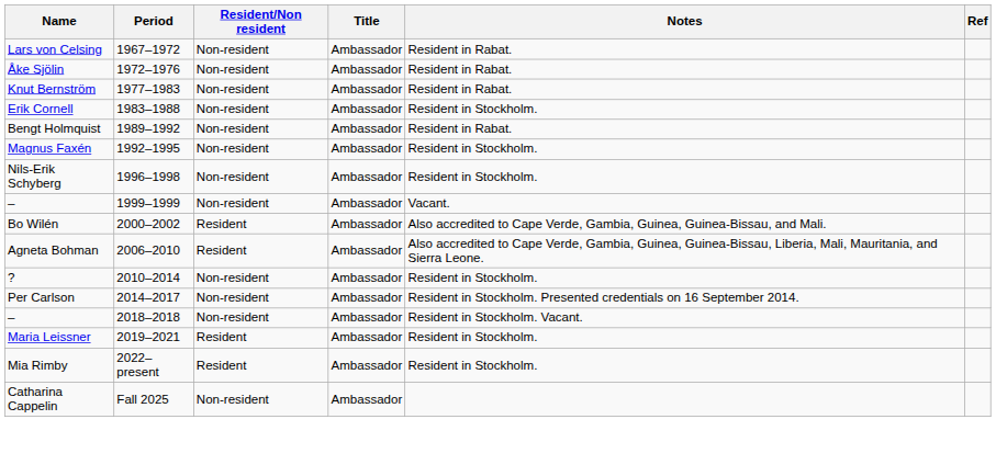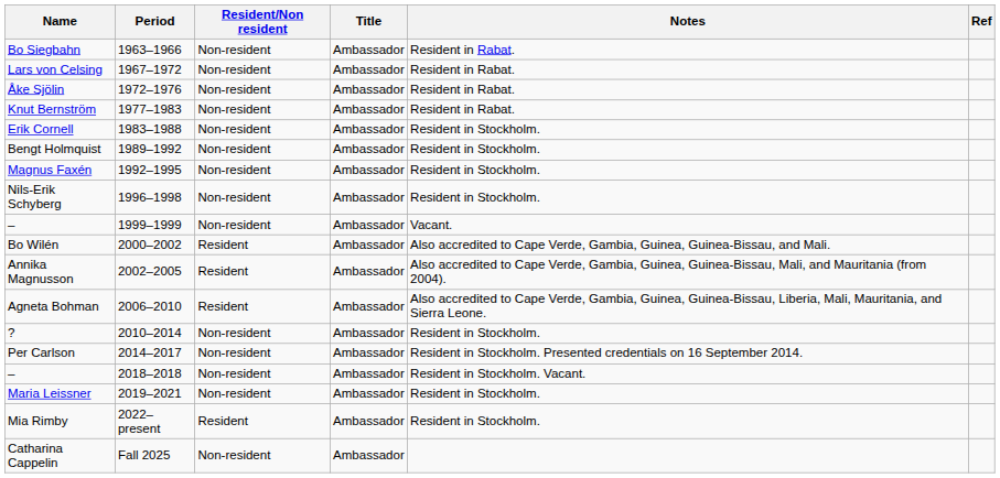 <table class="wikitable">
 <tr>
 <th>Name</th>
 <th>Period</th>
 <th><a href='#'>Resident/Non resident</a></th>
 <th>Title</th>
 <th>Notes</th>
 <th>Ref</th>
+</tr>
+<tr>
+<td><a href='#'>Bo Siegbahn</a></td>
+<td>1963–1966</td>
+<td> Non-resident</td>
+<td>Ambassador</td>
+<td>Resident in <a href='#'>Rabat</a>.</td>
+<td></td>
 </tr>
 <tr>
 <td><a href='#'>Lars von Celsing</a></td>
 <td>1967–1972</td>
 <td> Non-resident</td>
 <td>Ambassador</td>
 <td>Resident in Rabat.</td>
 <td></td>
 </tr>
 <tr>
 <td><a href='#'>Åke Sjölin</a></td>
 <td>1972–1976</td>
 <td> Non-resident</td>
 <td>Ambassador</td>
 <td>Resident in Rabat.</td>
 <td></td>
 </tr>
 <tr>
 <td><a href='#'>Knut Bernström</a></td>
 <td>1977–1983</td>
 <td> Non-resident</td>
 <td>Ambassador</td>
 <td>Resident in Rabat.</td>
 <td></td>
 </tr>
 <tr>
 <td><a href='#'>Erik Cornell</a></td>
 <td>1983–1988</td>
 <td> Non-resident</td>
 <td>Ambassador</td>
 <td>Resident in Stockholm.</td>
 <td></td>
 </tr>
 <tr>
 <td>Bengt Holmquist</td>
 <td>1989–1992</td>
 <td> Non-resident</td>
 <td>Ambassador</td>
-<td>Resident in Rabat.</td>
+<td>Resident in Stockholm.</td>
 <td></td>
 </tr>
 <tr>
 <td><a href='#'>Magnus Faxén</a></td>
 <td>1992–1995</td>
 <td> Non-resident</td>
 <td>Ambassador</td>
 <td>Resident in Stockholm.</td>
 <td></td>
 </tr>
 <tr>
 <td>Nils-Erik Schyberg</td>
 <td>1996–1998</td>
 <td> Non-resident</td>
 <td>Ambassador</td>
 <td>Resident in Stockholm.</td>
 <td></td>
 </tr>
 <tr>
 <td>–</td>
 <td>1999–1999</td>
 <td> Non-resident</td>
 <td>Ambassador</td>
 <td>Vacant.</td>
 <td></td>
 </tr>
 <tr>
 <td>Bo Wilén</td>
 <td>2000–2002</td>
 <td> Resident</td>
 <td>Ambassador</td>
 <td>Also accredited to Cape Verde, Gambia, Guinea, Guinea-Bissau, and Mali.</td>
+<td></td>
+</tr>
+<tr>
+<td>Annika Magnusson</td>
+<td>2002–2005</td>
+<td> Resident</td>
+<td>Ambassador</td>
+<td>Also accredited to Cape Verde, Gambia, Guinea, Guinea-Bissau, Mali, and Mauritania (from 2004).</td>
 <td></td>
 </tr>
 <tr>
 <td>Agneta Bohman</td>
 <td>2006–2010</td>
 <td> Resident</td>
 <td>Ambassador</td>
 <td>Also accredited to Cape Verde, Gambia, Guinea, Guinea-Bissau, Liberia, Mali, Mauritania, and Sierra Leone.</td>
 <td></td>
 </tr>
 <tr>
 <td>?</td>
 <td>2010–2014</td>
 <td> Non-resident</td>
 <td>Ambassador</td>
 <td>Resident in Stockholm.</td>
 <td></td>
 </tr>
 <tr>
 <td>Per Carlson</td>
 <td>2014–2017</td>
 <td> Non-resident</td>
 <td>Ambassador</td>
 <td>Resident in Stockholm. Presented credentials on 16 September 2014.</td>
 <td></td>
 </tr>
 <tr>
 <td>–</td>
 <td>2018–2018</td>
 <td> Non-resident</td>
 <td>Ambassador</td>
 <td>Resident in Stockholm. Vacant.</td>
 <td></td>
 </tr>
 <tr>
 <td><a href='#'>Maria Leissner</a></td>
 <td>2019–2021</td>
-<td> Resident</td>
+<td> Non-resident</td>
 <td>Ambassador</td>
 <td>Resident in Stockholm.</td>
 <td></td>
 </tr>
 <tr>
 <td>Mia Rimby</td>
 <td>2022–present</td>
 <td> Resident</td>
 <td>Ambassador</td>
 <td>Resident in Stockholm.</td>
 <td></td>
 </tr>
 <tr>
 <td>Catharina Cappelin</td>
 <td>Fall 2025</td>
 <td> Non-resident</td>
 <td>Ambassador</td>
 <td></td>
 <td></td>
 </tr>
 </table>
